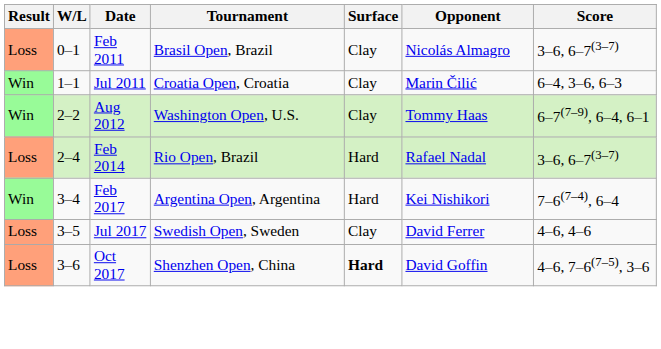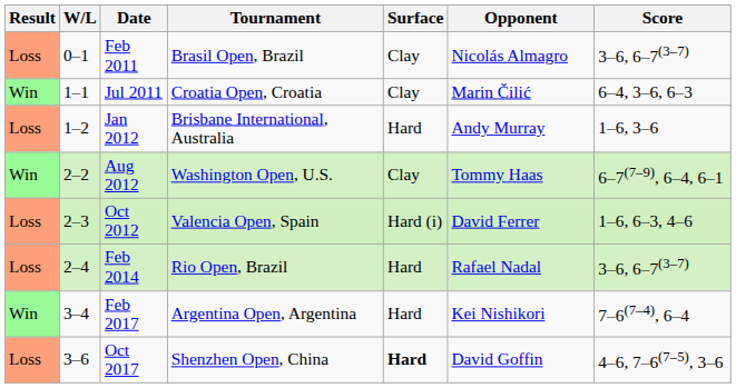 <table class="sortable wikitable">
 <tr>
 <th style=width:40px>Result</th>
 <th style=width:30px class=unsortable>W/L</th>
 <th style=width:55px>Date</th>
 <th style=width:195px>Tournament</th>
 <th style=width:50px>Surface</th>
 <th style=width:130px>Opponent</th>
 <th style=width:120px class=unsortable>Score</th>
 </tr>
 <tr>
 <td style=background:#ffa07a>Loss</td>
 <td>0–1</td>
 <td><a href='#'>Feb 2011</a></td>
 <td><a href='#'>Brasil Open</a>, Brazil</td>
 <td>Clay</td>
 <td> <a href='#'>Nicolás Almagro</a></td>
 <td>3–6, 6–7<sup>(3–7)</sup></td>
 </tr>
 <tr>
 <td style=background:#98fb98>Win</td>
 <td>1–1</td>
 <td><a href='#'>Jul 2011</a></td>
 <td><a href='#'>Croatia Open</a>, Croatia</td>
 <td>Clay</td>
 <td> <a href='#'>Marin Čilić</a></td>
 <td>6–4, 3–6, 6–3</td>
 </tr>
+<tr>
+<td style=background:#ffa07a>Loss</td>
+<td>1–2</td>
+<td><a href='#'>Jan 2012</a></td>
+<td><a href='#'>Brisbane International</a>, Australia</td>
+<td>Hard</td>
+<td> <a href='#'>Andy Murray</a></td>
+<td>1–6, 3–6</td>
+</tr>
 <tr style=background:#d4f1c5>
 <td style=background:#98fb98>Win</td>
 <td>2–2</td>
 <td><a href='#'>Aug 2012</a></td>
 <td><a href='#'>Washington Open</a>, U.S.</td>
 <td>Clay</td>
 <td> <a href='#'>Tommy Haas</a></td>
 <td>6–7<sup>(7–9)</sup>, 6–4, 6–1</td>
+</tr>
+<tr bgcolor=d0f0c0>
+<td style=background:#ffa07a>Loss</td>
+<td>2–3</td>
+<td><a href='#'>Oct 2012</a></td>
+<td><a href='#'>Valencia Open</a>, Spain</td>
+<td>Hard (i)</td>
+<td> <a href='#'>David Ferrer</a></td>
+<td>1–6, 6–3, 4–6</td>
 </tr>
 <tr style=background:#d4f1c5>
 <td style=background:#ffa07a>Loss</td>
 <td>2–4</td>
 <td><a href='#'>Feb 2014</a></td>
 <td><a href='#'>Rio Open</a>, Brazil</td>
 <td>Hard</td>
 <td> <a href='#'>Rafael Nadal</a></td>
 <td>3–6, 6–7<sup>(3–7)</sup></td>
 </tr>
 <tr>
 <td style=background:#98fb98>Win</td>
 <td>3–4</td>
 <td><a href='#'>Feb 2017</a></td>
 <td><a href='#'>Argentina Open</a>, Argentina</td>
 <td>Hard</td>
 <td> <a href='#'>Kei Nishikori</a></td>
 <td>7–6<sup>(7–4)</sup>, 6–4</td>
 </tr>
 <tr>
 <td style=background:#ffa07a>Loss</td>
-<td>3–5</td>
-<td><a href='#'>Jul 2017</a></td>
-<td><a href='#'>Swedish Open</a>, Sweden</td>
-<td>Clay</td>
-<td> <a href='#'>David Ferrer</a></td>
-<td>4–6, 4–6</td>
-</tr>
-<tr>
-<td style=background:#ffa07a>Loss</td>
 <td>3–6</td>
 <td><a href='#'>Oct 2017</a></td>
 <td><a href='#'>Shenzhen Open</a>, China</td>
 <td><strong>Hard</strong></td>
 <td> <a href='#'>David Goffin</a></td>
 <td>4–6, 7–6<sup>(7–5)</sup>, 3–6</td>
 </tr>
 </table>
